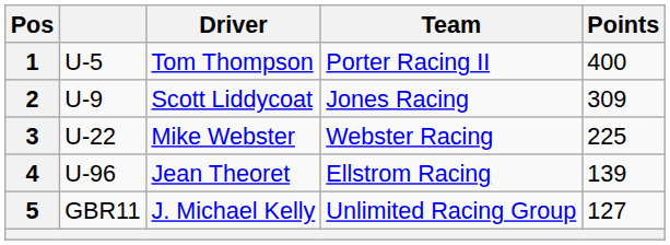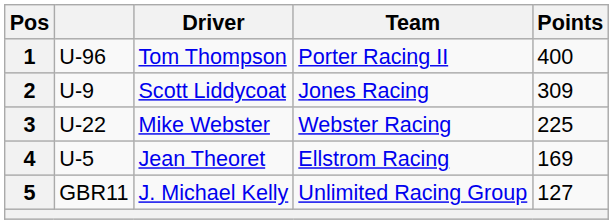 <table class="wikitable" style="font-size:95%">
 <tr>
 <th>Pos</th>
 <th></th>
 <th>Driver</th>
 <th>Team</th>
 <th>Points</th>
 </tr>
 <tr>
 <th>1</th>
-<td>U-5</td>
+<td>U-96</td>
 <td><a href='#'>Tom Thompson</a></td>
 <td><a href='#'>Porter Racing II</a></td>
 <td>400</td>
 </tr>
 <tr>
 <th>2</th>
 <td>U-9</td>
 <td><a href='#'>Scott Liddycoat</a></td>
 <td><a href='#'>Jones Racing</a></td>
 <td>309</td>
 </tr>
 <tr>
 <th>3</th>
 <td>U-22</td>
 <td><a href='#'>Mike Webster</a></td>
 <td><a href='#'>Webster Racing</a></td>
 <td>225</td>
 </tr>
 <tr>
 <th>4</th>
-<td>U-96</td>
+<td>U-5</td>
 <td><a href='#'>Jean Theoret</a></td>
 <td><a href='#'>Ellstrom Racing</a></td>
-<td>139</td>
+<td>169</td>
 </tr>
 <tr>
 <th>5</th>
 <td>GBR11</td>
 <td><a href='#'>J. Michael Kelly</a></td>
 <td><a href='#'>Unlimited Racing Group</a></td>
 <td>127</td>
 </tr>
 <tr>
 <th colspan="6"></th>
 </tr>
 </table>
